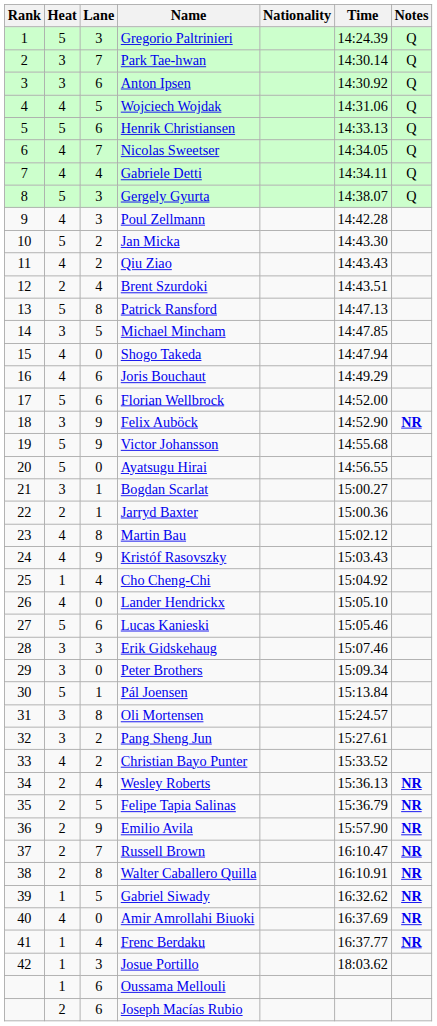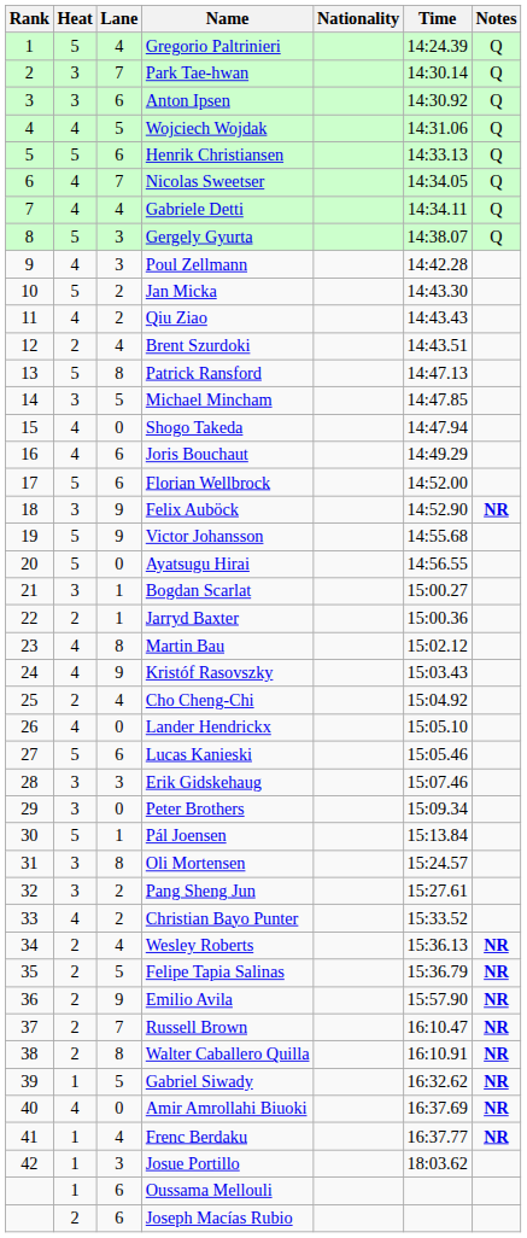 <table class="wikitable sortable" style="text-align:center">
 <tr>
 <th>Rank</th>
 <th>Heat</th>
 <th>Lane</th>
 <th>Name</th>
 <th>Nationality</th>
 <th>Time</th>
 <th>Notes</th>
 </tr>
 <tr bgcolor=ccffcc>
 <td>1</td>
 <td>5</td>
-<td>3</td>
+<td>4</td>
 <td align=left><a href='#'>Gregorio Paltrinieri</a></td>
 <td align=left></td>
 <td>14:24.39</td>
 <td>Q</td>
 </tr>
 <tr bgcolor=ccffcc>
 <td>2</td>
 <td>3</td>
 <td>7</td>
 <td align=left><a href='#'>Park Tae-hwan</a></td>
 <td align=left></td>
 <td>14:30.14</td>
 <td>Q</td>
 </tr>
 <tr bgcolor=ccffcc>
 <td>3</td>
 <td>3</td>
 <td>6</td>
 <td align=left><a href='#'>Anton Ipsen</a></td>
 <td align=left></td>
 <td>14:30.92</td>
 <td>Q</td>
 </tr>
 <tr bgcolor=ccffcc>
 <td>4</td>
 <td>4</td>
 <td>5</td>
 <td align=left><a href='#'>Wojciech Wojdak</a></td>
 <td align=left></td>
 <td>14:31.06</td>
 <td>Q</td>
 </tr>
 <tr bgcolor=ccffcc>
 <td>5</td>
 <td>5</td>
 <td>6</td>
 <td align=left><a href='#'>Henrik Christiansen</a></td>
 <td align=left></td>
 <td>14:33.13</td>
 <td>Q</td>
 </tr>
 <tr bgcolor=ccffcc>
 <td>6</td>
 <td>4</td>
 <td>7</td>
 <td align=left><a href='#'>Nicolas Sweetser</a></td>
 <td align=left></td>
 <td>14:34.05</td>
 <td>Q</td>
 </tr>
 <tr bgcolor=ccffcc>
 <td>7</td>
 <td>4</td>
 <td>4</td>
 <td align=left><a href='#'>Gabriele Detti</a></td>
 <td align=left></td>
 <td>14:34.11</td>
 <td>Q</td>
 </tr>
 <tr bgcolor=ccffcc>
 <td>8</td>
 <td>5</td>
 <td>3</td>
 <td align=left><a href='#'>Gergely Gyurta</a></td>
 <td align=left></td>
 <td>14:38.07</td>
 <td>Q</td>
 </tr>
 <tr>
 <td>9</td>
 <td>4</td>
 <td>3</td>
 <td align=left><a href='#'>Poul Zellmann</a></td>
 <td align=left></td>
 <td>14:42.28</td>
 <td></td>
 </tr>
 <tr>
 <td>10</td>
 <td>5</td>
 <td>2</td>
 <td align=left><a href='#'>Jan Micka</a></td>
 <td align=left></td>
 <td>14:43.30</td>
 <td></td>
 </tr>
 <tr>
 <td>11</td>
 <td>4</td>
 <td>2</td>
 <td align=left><a href='#'>Qiu Ziao</a></td>
 <td align=left></td>
 <td>14:43.43</td>
 <td></td>
 </tr>
 <tr>
 <td>12</td>
 <td>2</td>
 <td>4</td>
 <td align=left><a href='#'>Brent Szurdoki</a></td>
 <td align=left></td>
 <td>14:43.51</td>
 <td></td>
 </tr>
 <tr>
 <td>13</td>
 <td>5</td>
 <td>8</td>
 <td align=left><a href='#'>Patrick Ransford</a></td>
 <td align=left></td>
 <td>14:47.13</td>
 <td></td>
 </tr>
 <tr>
 <td>14</td>
 <td>3</td>
 <td>5</td>
 <td align=left><a href='#'>Michael Mincham</a></td>
 <td align=left></td>
 <td>14:47.85</td>
 <td></td>
 </tr>
 <tr>
 <td>15</td>
 <td>4</td>
 <td>0</td>
 <td align=left><a href='#'>Shogo Takeda</a></td>
 <td align=left></td>
 <td>14:47.94</td>
 <td></td>
 </tr>
 <tr>
 <td>16</td>
 <td>4</td>
 <td>6</td>
 <td align=left><a href='#'>Joris Bouchaut</a></td>
 <td align=left></td>
 <td>14:49.29</td>
 <td></td>
 </tr>
 <tr>
 <td>17</td>
 <td>5</td>
 <td>6</td>
 <td align=left><a href='#'>Florian Wellbrock</a></td>
 <td align=left></td>
 <td>14:52.00</td>
 <td></td>
 </tr>
 <tr>
 <td>18</td>
 <td>3</td>
 <td>9</td>
 <td align=left><a href='#'>Felix Auböck</a></td>
 <td align=left></td>
 <td>14:52.90</td>
 <td><strong><a href='#'>NR</a></strong></td>
 </tr>
 <tr>
 <td>19</td>
 <td>5</td>
 <td>9</td>
 <td align=left><a href='#'>Victor Johansson</a></td>
 <td align=left></td>
 <td>14:55.68</td>
 <td></td>
 </tr>
 <tr>
 <td>20</td>
 <td>5</td>
 <td>0</td>
 <td align=left><a href='#'>Ayatsugu Hirai</a></td>
 <td align=left></td>
 <td>14:56.55</td>
 <td></td>
 </tr>
 <tr>
 <td>21</td>
 <td>3</td>
 <td>1</td>
 <td align=left><a href='#'>Bogdan Scarlat</a></td>
 <td align=left></td>
 <td>15:00.27</td>
 <td></td>
 </tr>
 <tr>
 <td>22</td>
 <td>2</td>
 <td>1</td>
 <td align=left><a href='#'>Jarryd Baxter</a></td>
 <td align=left></td>
 <td>15:00.36</td>
 <td></td>
 </tr>
 <tr>
 <td>23</td>
 <td>4</td>
 <td>8</td>
 <td align=left><a href='#'>Martin Bau</a></td>
 <td align=left></td>
 <td>15:02.12</td>
 <td></td>
 </tr>
 <tr>
 <td>24</td>
 <td>4</td>
 <td>9</td>
 <td align=left><a href='#'>Kristóf Rasovszky</a></td>
 <td align=left></td>
 <td>15:03.43</td>
 <td></td>
 </tr>
 <tr>
 <td>25</td>
-<td>1</td>
+<td>2</td>
 <td>4</td>
 <td align=left><a href='#'>Cho Cheng-Chi</a></td>
 <td align=left></td>
 <td>15:04.92</td>
 <td></td>
 </tr>
 <tr>
 <td>26</td>
 <td>4</td>
 <td>0</td>
 <td align=left><a href='#'>Lander Hendrickx</a></td>
 <td align=left></td>
 <td>15:05.10</td>
 <td></td>
 </tr>
 <tr>
 <td>27</td>
 <td>5</td>
 <td>6</td>
 <td align=left><a href='#'>Lucas Kanieski</a></td>
 <td align=left></td>
 <td>15:05.46</td>
 <td></td>
 </tr>
 <tr>
 <td>28</td>
 <td>3</td>
 <td>3</td>
 <td align=left><a href='#'>Erik Gidskehaug</a></td>
 <td align=left></td>
 <td>15:07.46</td>
 <td></td>
 </tr>
 <tr>
 <td>29</td>
 <td>3</td>
 <td>0</td>
 <td align=left><a href='#'>Peter Brothers</a></td>
 <td align=left></td>
 <td>15:09.34</td>
 <td></td>
 </tr>
 <tr>
 <td>30</td>
 <td>5</td>
 <td>1</td>
 <td align=left><a href='#'>Pál Joensen</a></td>
 <td align=left></td>
 <td>15:13.84</td>
 <td></td>
 </tr>
 <tr>
 <td>31</td>
 <td>3</td>
 <td>8</td>
 <td align=left><a href='#'>Oli Mortensen</a></td>
 <td align=left></td>
 <td>15:24.57</td>
 <td></td>
 </tr>
 <tr>
 <td>32</td>
 <td>3</td>
 <td>2</td>
 <td align=left><a href='#'>Pang Sheng Jun</a></td>
 <td align=left></td>
 <td>15:27.61</td>
 <td></td>
 </tr>
 <tr>
 <td>33</td>
 <td>4</td>
 <td>2</td>
 <td align=left><a href='#'>Christian Bayo Punter</a></td>
 <td align=left></td>
 <td>15:33.52</td>
 <td></td>
 </tr>
 <tr>
 <td>34</td>
 <td>2</td>
 <td>4</td>
 <td align=left><a href='#'>Wesley Roberts</a></td>
 <td align=left></td>
 <td>15:36.13</td>
 <td><strong><a href='#'>NR</a></strong></td>
 </tr>
 <tr>
 <td>35</td>
 <td>2</td>
 <td>5</td>
 <td align=left><a href='#'>Felipe Tapia Salinas</a></td>
 <td align=left></td>
 <td>15:36.79</td>
 <td><strong><a href='#'>NR</a></strong></td>
 </tr>
 <tr>
 <td>36</td>
 <td>2</td>
 <td>9</td>
 <td align=left><a href='#'>Emilio Avila</a></td>
 <td align=left></td>
 <td>15:57.90</td>
 <td><strong><a href='#'>NR</a></strong></td>
 </tr>
 <tr>
 <td>37</td>
 <td>2</td>
 <td>7</td>
 <td align=left><a href='#'>Russell Brown</a></td>
 <td align=left></td>
 <td>16:10.47</td>
 <td><strong><a href='#'>NR</a></strong></td>
 </tr>
 <tr>
 <td>38</td>
 <td>2</td>
 <td>8</td>
 <td align=left><a href='#'>Walter Caballero Quilla</a></td>
 <td align=left></td>
 <td>16:10.91</td>
 <td><strong><a href='#'>NR</a></strong></td>
 </tr>
 <tr>
 <td>39</td>
 <td>1</td>
 <td>5</td>
 <td align=left><a href='#'>Gabriel Siwady</a></td>
 <td align=left></td>
 <td>16:32.62</td>
 <td><strong><a href='#'>NR</a></strong></td>
 </tr>
 <tr>
 <td>40</td>
 <td>4</td>
 <td>0</td>
 <td align=left><a href='#'>Amir Amrollahi Biuoki</a></td>
 <td align=left></td>
 <td>16:37.69</td>
 <td><strong><a href='#'>NR</a></strong></td>
 </tr>
 <tr>
 <td>41</td>
 <td>1</td>
 <td>4</td>
 <td align=left><a href='#'>Frenc Berdaku</a></td>
 <td align=left></td>
 <td>16:37.77</td>
 <td><strong><a href='#'>NR</a></strong></td>
 </tr>
 <tr>
 <td>42</td>
 <td>1</td>
 <td>3</td>
 <td align=left><a href='#'>Josue Portillo</a></td>
 <td align=left></td>
 <td>18:03.62</td>
 <td></td>
 </tr>
 <tr>
 <td></td>
 <td>1</td>
 <td>6</td>
 <td align=left><a href='#'>Oussama Mellouli</a></td>
 <td align=left></td>
 <td></td>
 <td></td>
 </tr>
 <tr>
 <td></td>
 <td>2</td>
 <td>6</td>
 <td align=left><a href='#'>Joseph Macías Rubio</a></td>
 <td align=left></td>
 <td></td>
 <td></td>
 </tr>
 </table>
